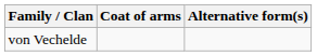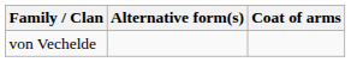 <table class="wikitable">
 <tr>
 <th>Family / Clan</th>
+<th>Alternative form(s)</th>
 <th>Coat of arms</th>
-<th>Alternative form(s)</th>
 </tr>
 <tr>
 <td>von Vechelde</td>
 <td></td>
 <td></td>
 </tr>
 </table>
